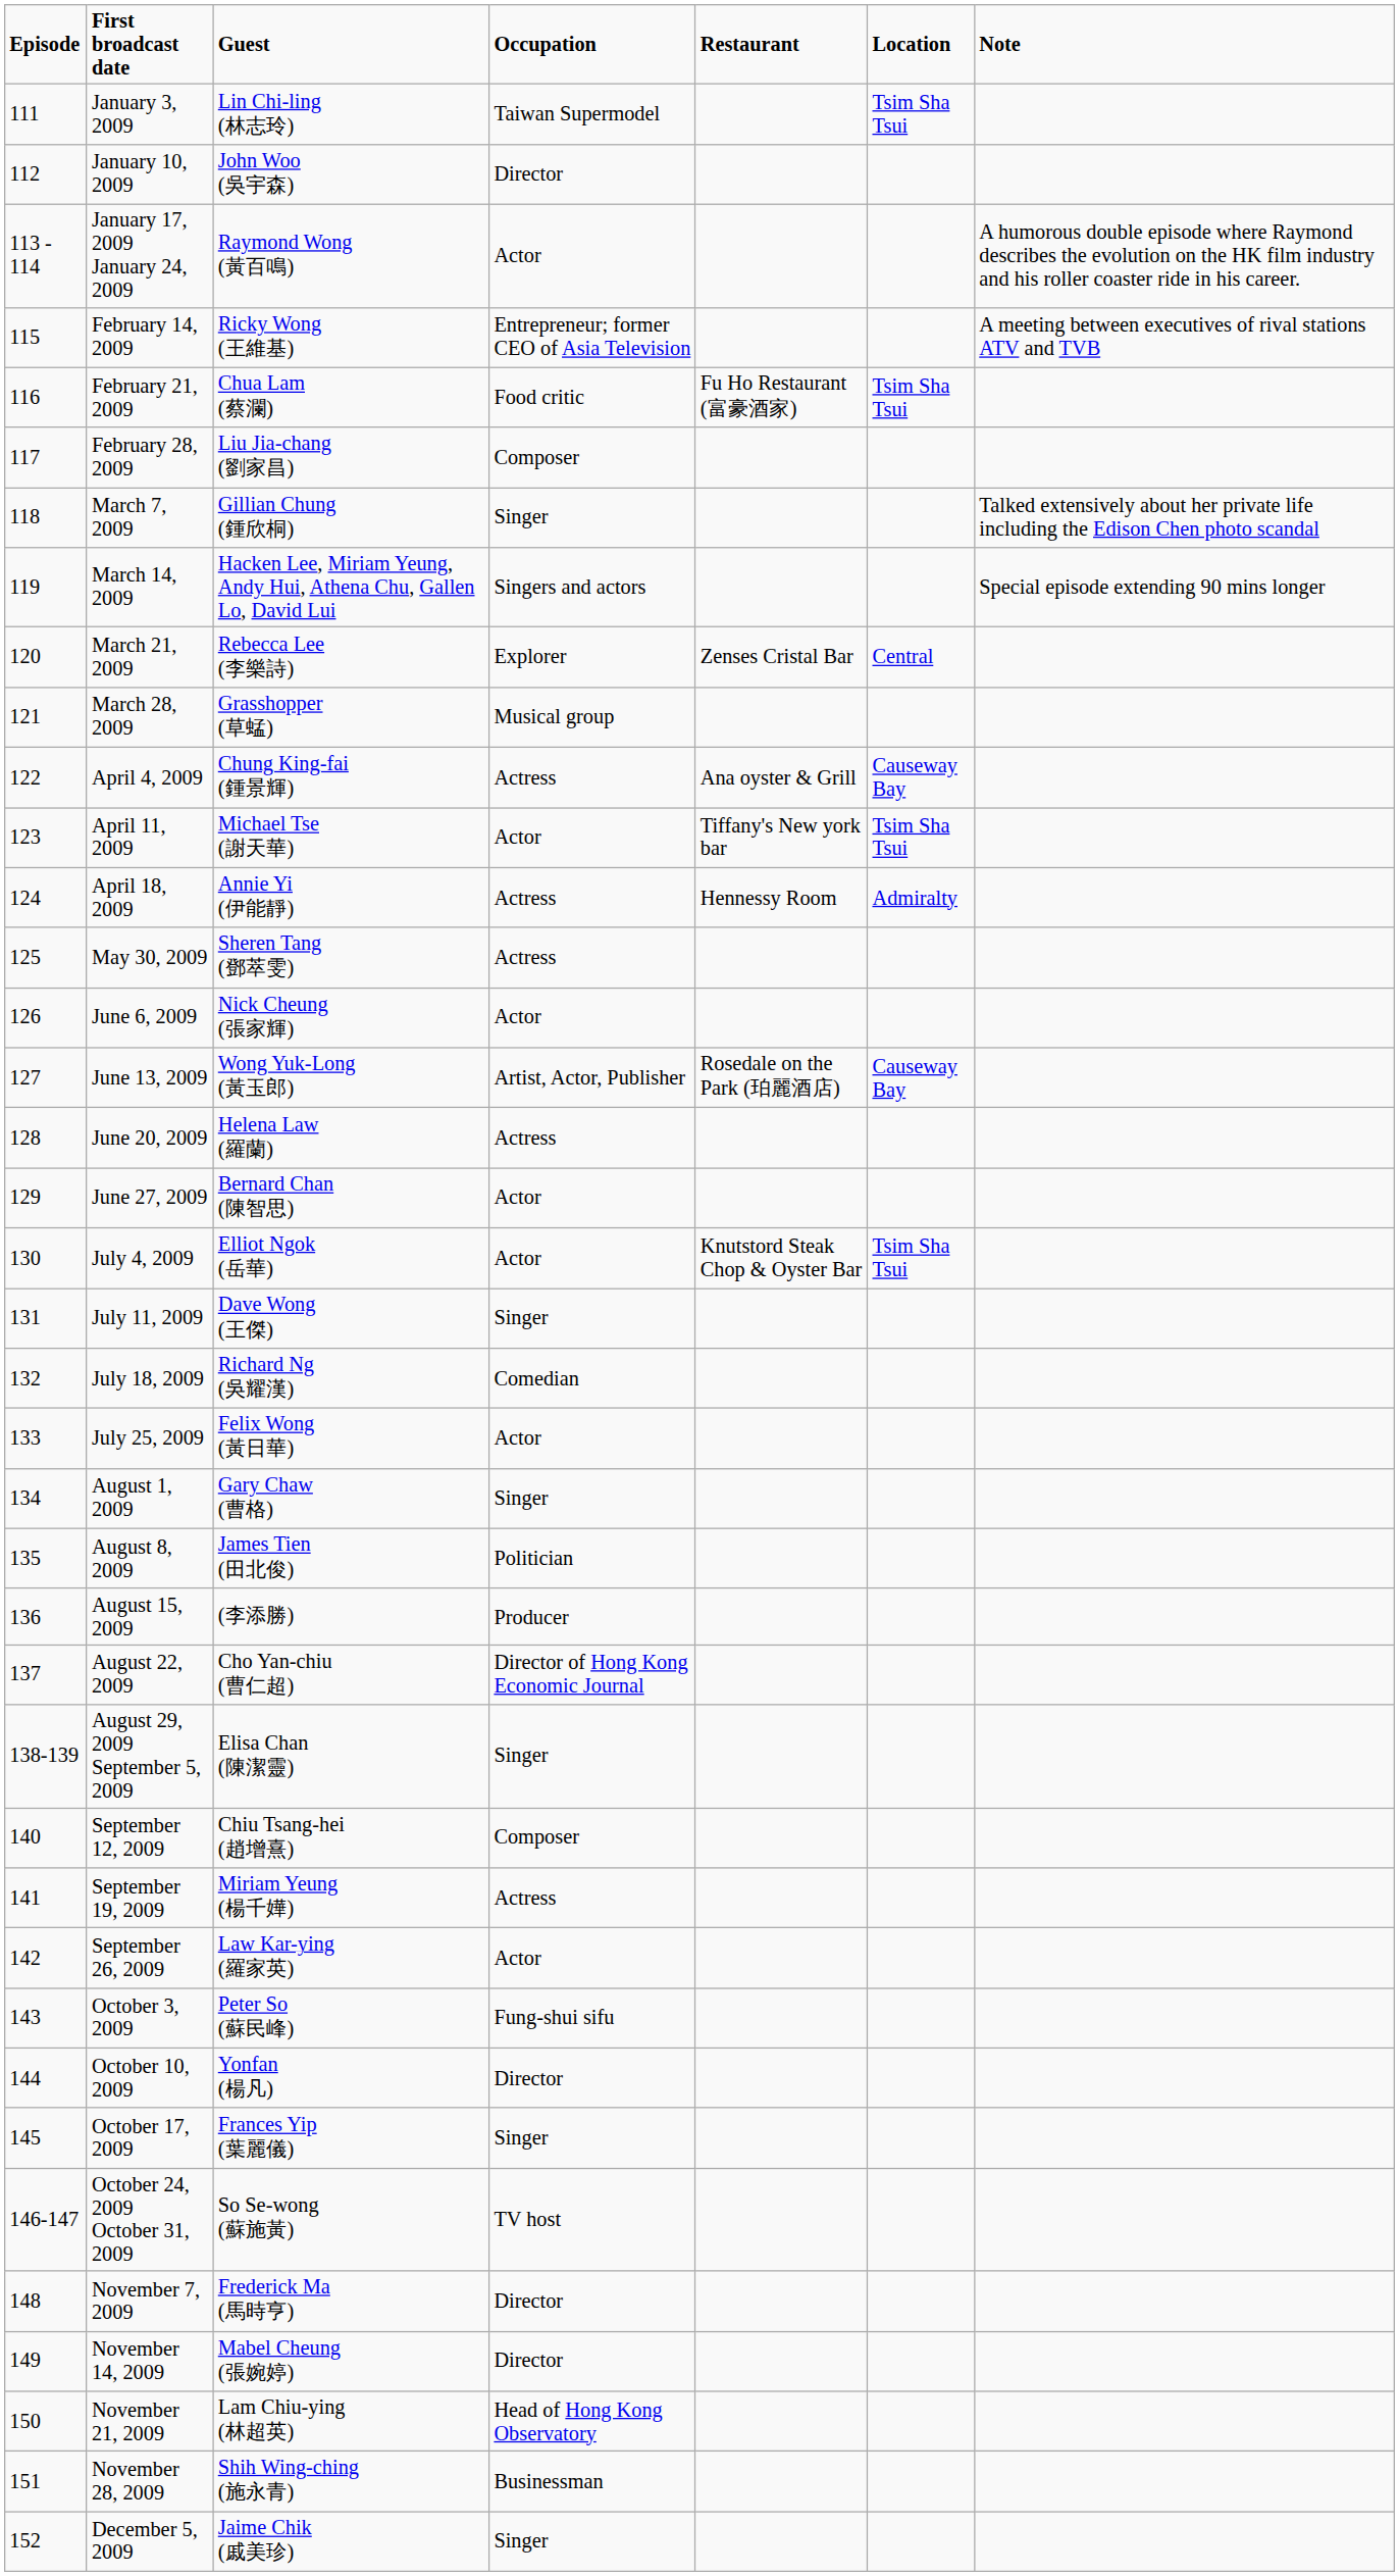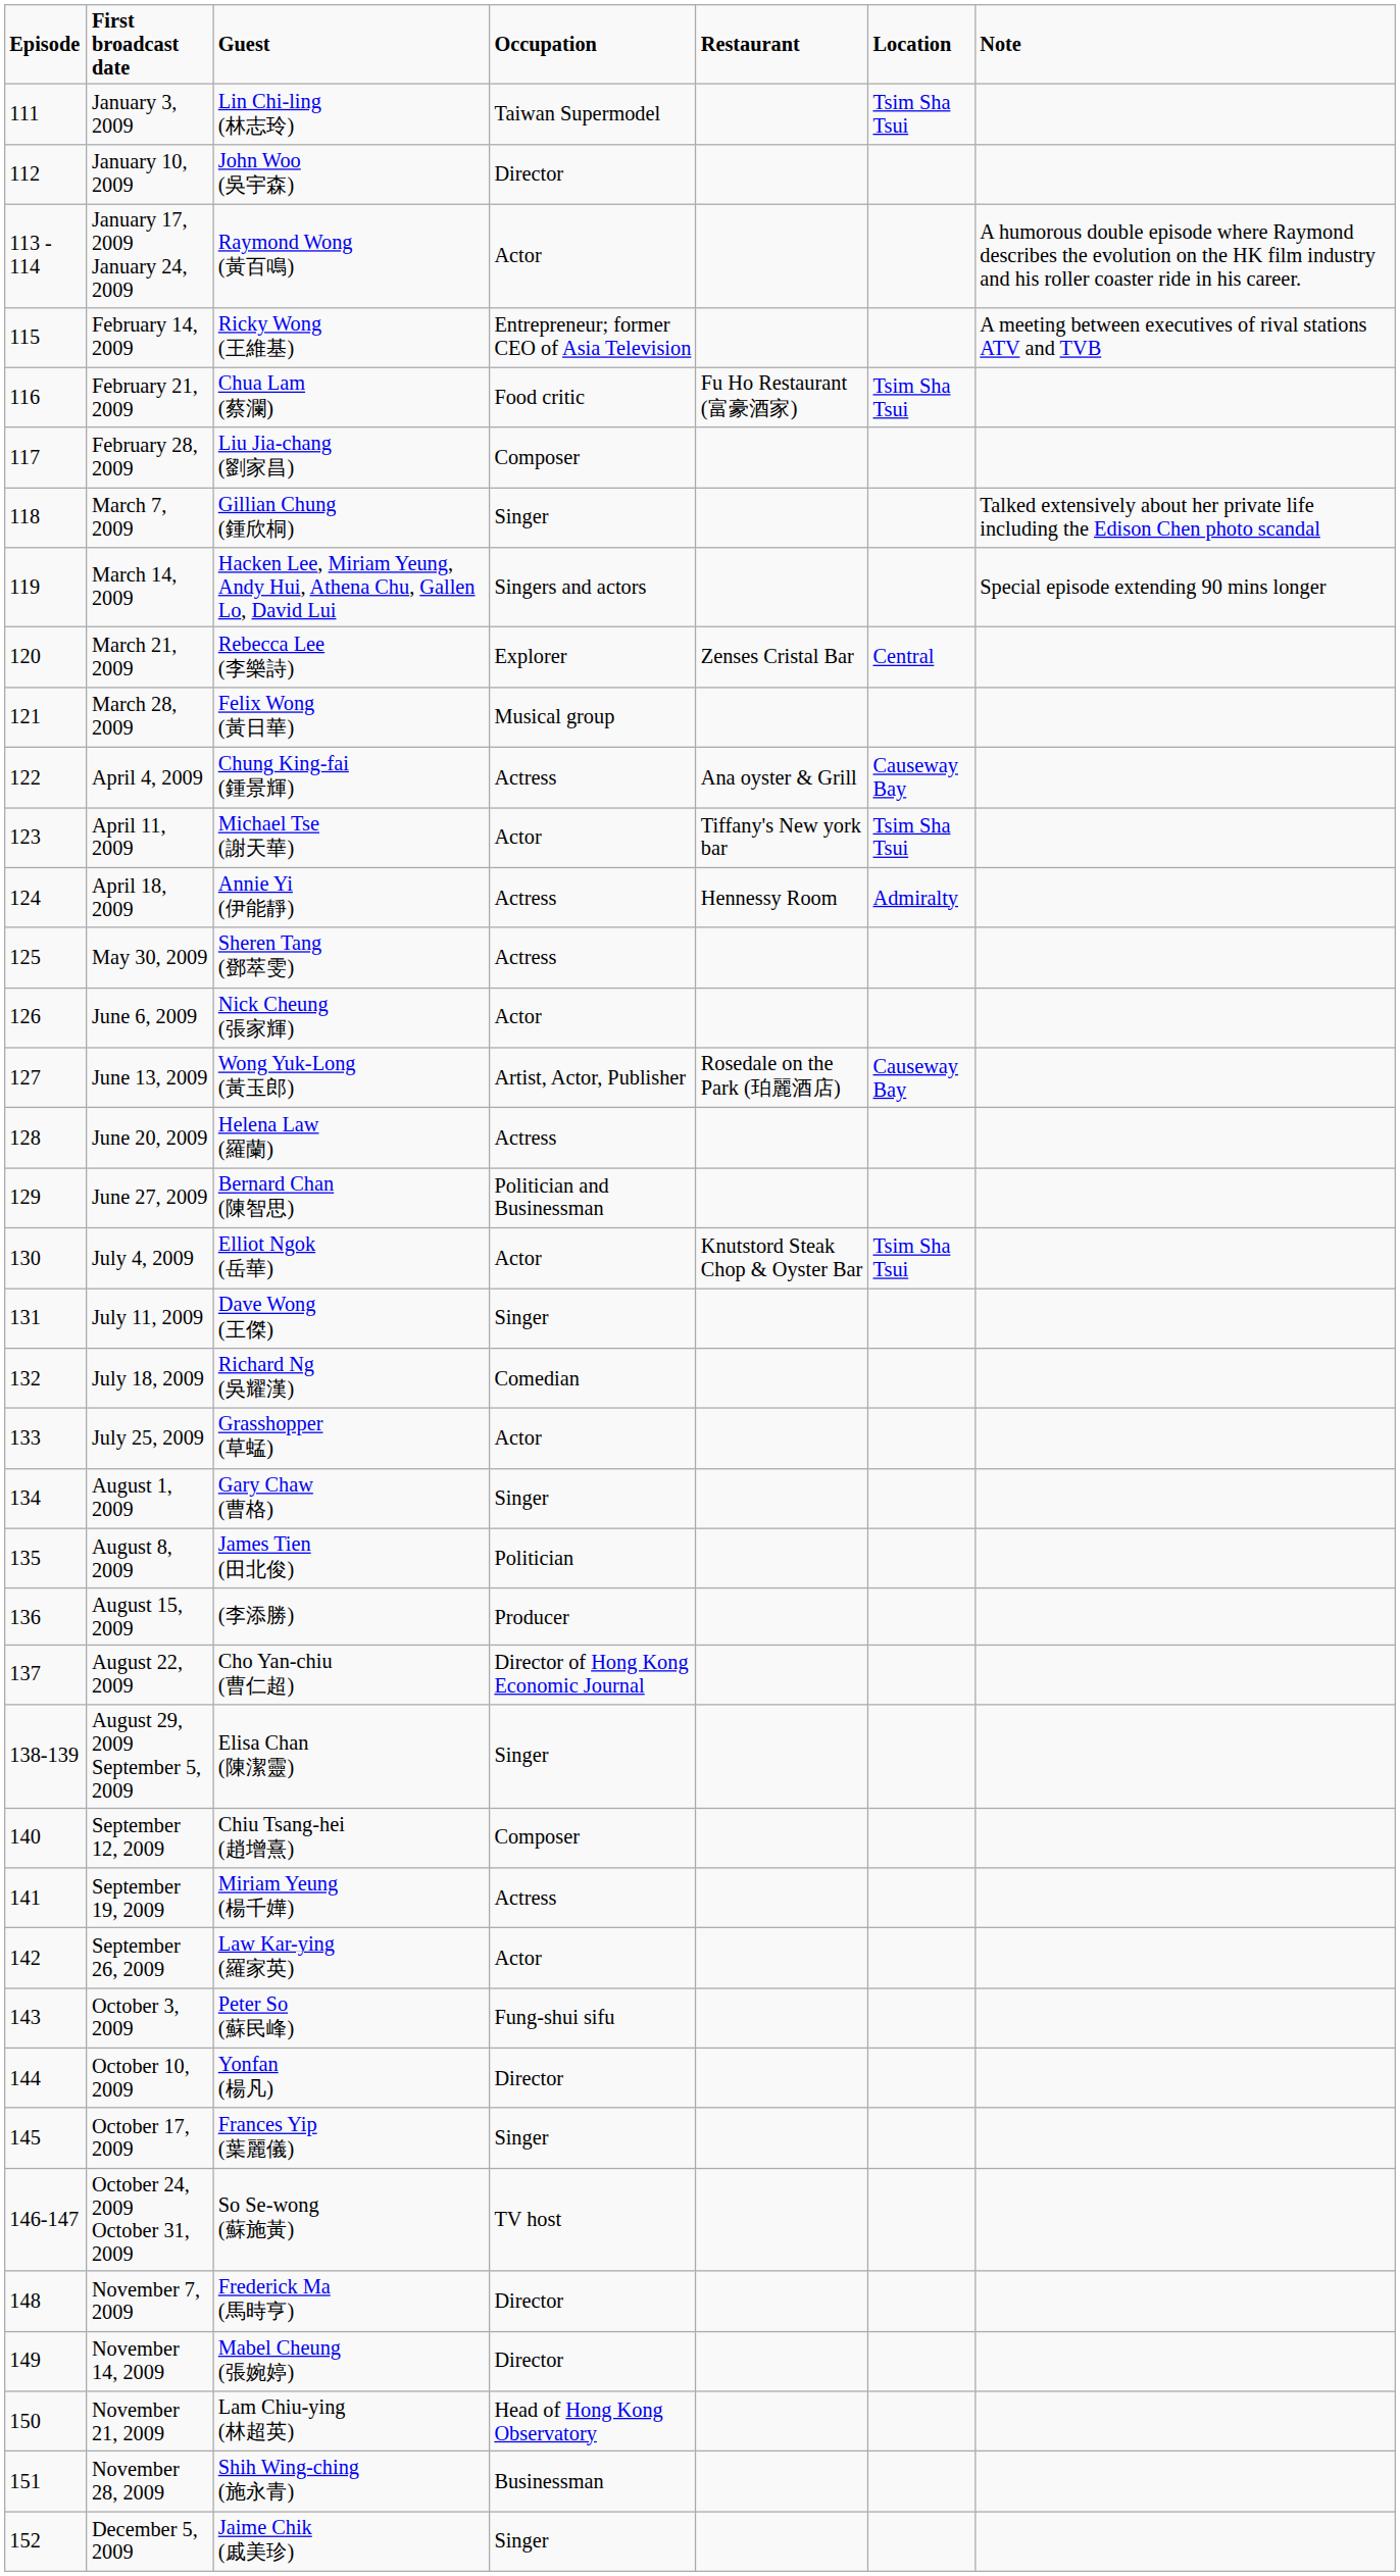 <table class="wikitable" style="width:85%">
 <tr>
 <td><strong>Episode</strong></td>
 <td><strong>First broadcast date</strong></td>
 <td><strong>Guest</strong></td>
 <td><strong>Occupation</strong></td>
 <td><strong>Restaurant</strong></td>
 <td><strong>Location</strong></td>
 <td><strong>Note</strong></td>
 </tr>
 <tr>
 <td>111</td>
 <td>January 3, 2009</td>
 <td><a href='#'>Lin Chi-ling</a> <br>(林志玲)</td>
 <td>Taiwan Supermodel</td>
 <td></td>
 <td><a href='#'>Tsim Sha Tsui</a></td>
 <td></td>
 </tr>
 <tr>
 <td>112</td>
 <td>January 10, 2009</td>
 <td><a href='#'>John Woo</a> <br>(吳宇森)</td>
 <td>Director</td>
 <td></td>
 <td></td>
 <td></td>
 </tr>
 <tr>
 <td>113 - 114</td>
 <td>January 17, 2009 <br>January 24, 2009</td>
 <td><a href='#'>Raymond Wong</a> <br>(黃百鳴)</td>
 <td>Actor</td>
 <td></td>
 <td></td>
 <td>A humorous double episode where Raymond describes the evolution on the HK film industry and his roller coaster ride in his career.</td>
 </tr>
 <tr>
 <td>115</td>
 <td>February 14, 2009</td>
 <td><a href='#'>Ricky Wong</a> <br>(王維基)</td>
 <td>Entrepreneur; former CEO of <a href='#'>Asia Television</a></td>
 <td></td>
 <td></td>
 <td>A meeting between executives of rival stations <a href='#'>ATV</a> and <a href='#'>TVB</a></td>
 </tr>
 <tr>
 <td>116</td>
 <td>February 21, 2009</td>
 <td><a href='#'>Chua Lam</a> <br>(蔡瀾)</td>
 <td>Food critic</td>
 <td>Fu Ho Restaurant (富豪酒家)</td>
 <td><a href='#'>Tsim Sha Tsui</a></td>
 <td></td>
 </tr>
 <tr>
 <td>117</td>
 <td>February 28, 2009</td>
 <td><a href='#'>Liu Jia-chang</a> <br>(劉家昌)</td>
 <td>Composer</td>
 <td></td>
 <td></td>
 <td></td>
 </tr>
 <tr>
 <td>118</td>
 <td>March 7, 2009</td>
 <td><a href='#'>Gillian Chung</a> <br>(鍾欣桐)</td>
 <td>Singer</td>
 <td></td>
 <td></td>
 <td>Talked extensively about her private life including the <a href='#'>Edison Chen photo scandal</a></td>
 </tr>
 <tr>
 <td>119</td>
 <td>March 14, 2009</td>
 <td><a href='#'>Hacken Lee</a>, <a href='#'>Miriam Yeung</a>, <a href='#'>Andy Hui</a>, <a href='#'>Athena Chu</a>, <a href='#'>Gallen Lo</a>, <a href='#'>David Lui</a></td>
 <td>Singers and actors</td>
 <td></td>
 <td></td>
 <td>Special episode extending 90 mins longer</td>
 </tr>
 <tr>
 <td>120</td>
 <td>March 21, 2009</td>
 <td><a href='#'>Rebecca Lee</a> <br>(李樂詩)</td>
 <td>Explorer</td>
 <td>Zenses Cristal Bar</td>
 <td><a href='#'>Central</a></td>
 <td></td>
 </tr>
 <tr>
 <td>121</td>
 <td>March 28, 2009</td>
-<td><a href='#'>Grasshopper</a> <br>(草蜢)</td>
+<td><a href='#'>Felix Wong</a> <br>(黃日華)</td>
 <td>Musical group</td>
 <td></td>
 <td></td>
 <td></td>
 </tr>
 <tr>
 <td>122</td>
 <td>April 4, 2009</td>
 <td><a href='#'>Chung King-fai</a> <br>(鍾景輝)</td>
 <td>Actress</td>
 <td>Ana oyster & Grill</td>
 <td><a href='#'>Causeway Bay</a></td>
 <td></td>
 </tr>
 <tr>
 <td>123</td>
 <td>April 11, 2009</td>
 <td><a href='#'>Michael Tse</a> <br>(謝天華)</td>
 <td>Actor</td>
 <td>Tiffany's New york bar</td>
 <td><a href='#'>Tsim Sha Tsui</a></td>
 <td></td>
 </tr>
 <tr>
 <td>124</td>
 <td>April 18, 2009</td>
 <td><a href='#'>Annie Yi</a> <br>(伊能靜)</td>
 <td>Actress</td>
 <td>Hennessy Room</td>
 <td><a href='#'>Admiralty</a></td>
 <td></td>
 </tr>
 <tr>
 <td>125</td>
 <td>May 30, 2009</td>
 <td><a href='#'>Sheren Tang</a> <br>(鄧萃雯)</td>
 <td>Actress</td>
 <td></td>
 <td></td>
 <td></td>
 </tr>
 <tr>
 <td>126</td>
 <td>June 6, 2009</td>
 <td><a href='#'>Nick Cheung</a> <br>(張家輝)</td>
 <td>Actor</td>
 <td></td>
 <td></td>
 <td></td>
 </tr>
 <tr>
 <td>127</td>
 <td>June 13, 2009</td>
 <td><a href='#'>Wong Yuk-Long</a> <br>(黃玉郎)</td>
 <td>Artist, Actor, Publisher</td>
 <td>Rosedale on the Park (珀麗酒店)</td>
 <td><a href='#'>Causeway Bay</a></td>
 <td></td>
 </tr>
 <tr>
 <td>128</td>
 <td>June 20, 2009</td>
 <td><a href='#'>Helena Law</a> <br>(羅蘭)</td>
 <td>Actress</td>
 <td></td>
 <td></td>
 <td></td>
 </tr>
 <tr>
 <td>129</td>
 <td>June 27, 2009</td>
 <td><a href='#'>Bernard Chan</a> <br>(陳智思)</td>
-<td>Actor</td>
+<td>Politician and Businessman</td>
 <td></td>
 <td></td>
 <td></td>
 </tr>
 <tr>
 <td>130</td>
 <td>July 4, 2009</td>
 <td><a href='#'>Elliot Ngok</a> <br>(岳華)</td>
 <td>Actor</td>
 <td>Knutstord Steak Chop & Oyster Bar</td>
 <td><a href='#'>Tsim Sha Tsui</a></td>
 <td></td>
 </tr>
 <tr>
 <td>131</td>
 <td>July 11, 2009</td>
 <td><a href='#'>Dave Wong</a> <br>(王傑)</td>
 <td>Singer</td>
 <td></td>
 <td></td>
 <td></td>
 </tr>
 <tr>
 <td>132</td>
 <td>July 18, 2009</td>
 <td><a href='#'>Richard Ng</a> <br>(吳耀漢)</td>
 <td>Comedian</td>
 <td></td>
 <td></td>
 <td></td>
 </tr>
 <tr>
 <td>133</td>
 <td>July 25, 2009</td>
-<td><a href='#'>Felix Wong</a> <br>(黃日華)</td>
+<td><a href='#'>Grasshopper</a> <br>(草蜢)</td>
 <td>Actor</td>
 <td></td>
 <td></td>
 <td></td>
 </tr>
 <tr>
 <td>134</td>
 <td>August 1, 2009</td>
 <td><a href='#'>Gary Chaw</a> <br>(曹格)</td>
 <td>Singer</td>
 <td></td>
 <td></td>
 <td></td>
 </tr>
 <tr>
 <td>135</td>
 <td>August 8, 2009</td>
 <td><a href='#'>James Tien</a> <br>(田北俊)</td>
 <td>Politician</td>
 <td></td>
 <td></td>
 <td></td>
 </tr>
 <tr>
 <td>136</td>
 <td>August 15, 2009</td>
 <td>(李添勝)</td>
 <td>Producer</td>
 <td></td>
 <td></td>
 <td></td>
 </tr>
 <tr>
 <td>137</td>
 <td>August 22, 2009</td>
 <td>Cho Yan-chiu <br>(曹仁超)</td>
 <td>Director of <a href='#'>Hong Kong Economic Journal</a></td>
 <td></td>
 <td></td>
 <td></td>
 </tr>
 <tr>
 <td>138-139</td>
 <td>August 29, 2009<br>September 5, 2009</td>
 <td>Elisa Chan <br>(陳潔靈)</td>
 <td>Singer</td>
 <td></td>
 <td></td>
 <td></td>
 </tr>
 <tr>
 <td>140</td>
 <td>September 12, 2009</td>
 <td>Chiu Tsang-hei <br>(趙增熹)</td>
 <td>Composer</td>
 <td></td>
 <td></td>
 <td></td>
 </tr>
 <tr>
 <td>141</td>
 <td>September 19, 2009</td>
 <td><a href='#'>Miriam Yeung</a> <br>(楊千嬅)</td>
 <td>Actress</td>
 <td></td>
 <td></td>
 <td></td>
 </tr>
 <tr>
 <td>142</td>
 <td>September 26, 2009</td>
 <td><a href='#'>Law Kar-ying</a> <br>(羅家英)</td>
 <td>Actor</td>
 <td></td>
 <td></td>
 <td></td>
 </tr>
 <tr>
 <td>143</td>
 <td>October 3, 2009</td>
 <td><a href='#'>Peter So</a> <br>(蘇民峰)</td>
 <td>Fung-shui sifu</td>
 <td></td>
 <td></td>
 <td></td>
 </tr>
 <tr>
 <td>144</td>
 <td>October 10, 2009</td>
 <td><a href='#'>Yonfan</a> <br>(楊凡)</td>
 <td>Director</td>
 <td></td>
 <td></td>
 <td></td>
 </tr>
 <tr>
 <td>145</td>
 <td>October 17, 2009</td>
 <td><a href='#'>Frances Yip</a> <br>(葉麗儀)</td>
 <td>Singer</td>
 <td></td>
 <td></td>
 <td></td>
 </tr>
 <tr>
 <td>146-147</td>
 <td>October 24, 2009<br>October 31, 2009</td>
 <td>So Se-wong <br>(蘇施黃)</td>
 <td>TV host</td>
 <td></td>
 <td></td>
 <td></td>
 </tr>
 <tr>
 <td>148</td>
 <td>November 7, 2009</td>
 <td><a href='#'>Frederick Ma</a> <br>(馬時亨)</td>
 <td>Director</td>
 <td></td>
 <td></td>
 <td></td>
 </tr>
 <tr>
 <td>149</td>
 <td>November 14, 2009</td>
 <td><a href='#'>Mabel Cheung</a> <br>(張婉婷)</td>
 <td>Director</td>
 <td></td>
 <td></td>
 <td></td>
 </tr>
 <tr>
 <td>150</td>
 <td>November 21, 2009</td>
 <td>Lam Chiu-ying <br>(林超英)</td>
 <td>Head of <a href='#'>Hong Kong Observatory</a></td>
 <td></td>
 <td></td>
 <td></td>
 </tr>
 <tr>
 <td>151</td>
 <td>November 28, 2009</td>
 <td><a href='#'>Shih Wing-ching</a> <br>(施永青)</td>
 <td>Businessman</td>
 <td></td>
 <td></td>
 <td></td>
 </tr>
 <tr>
 <td>152</td>
 <td>December 5, 2009</td>
 <td><a href='#'>Jaime Chik</a> <br>(戚美珍)</td>
 <td>Singer</td>
 <td></td>
 <td></td>
 <td></td>
 </tr>
 <tr>
 </tr>
 </table>
